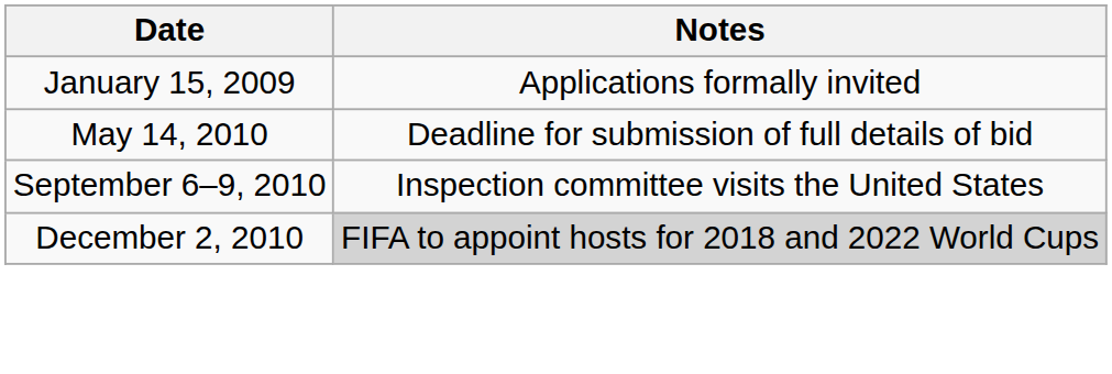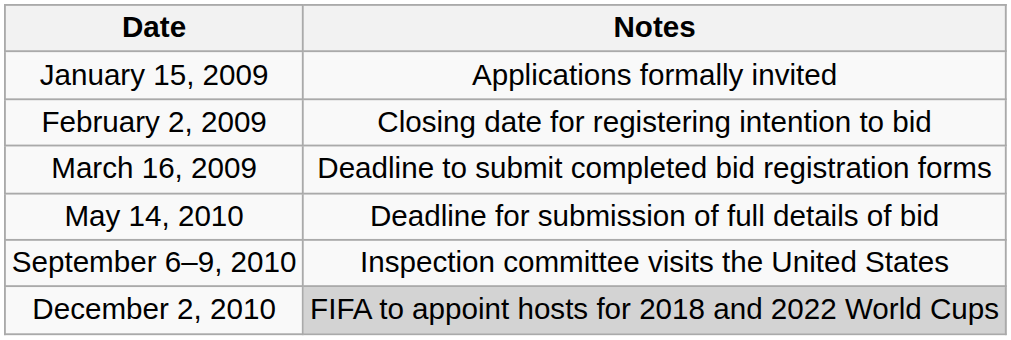 <table class="wikitable" style="text-align: center;">
 <tr>
 <th>Date</th>
 <th>Notes</th>
 </tr>
 <tr>
 <td>January 15, 2009</td>
 <td>Applications formally invited</td>
+</tr>
+<tr>
+<td>February 2, 2009</td>
+<td>Closing date for registering intention to bid</td>
+</tr>
+<tr>
+<td>March 16, 2009</td>
+<td>Deadline to submit completed bid registration forms</td>
 </tr>
 <tr>
 <td>May 14, 2010</td>
 <td>Deadline for submission of full details of bid</td>
 </tr>
 <tr>
 <td>September 6–9, 2010</td>
 <td>Inspection committee visits the United States</td>
 </tr>
 <tr>
 <td>December 2, 2010</td>
 <td style="background: lightgrey;">FIFA to appoint hosts for 2018 and 2022 World Cups</td>
 </tr>
 </table>
